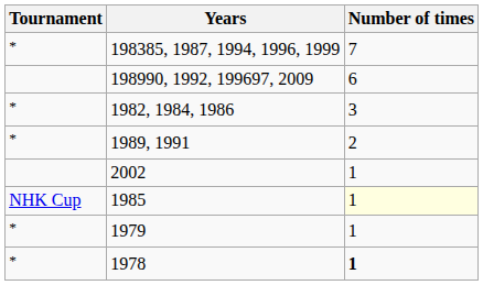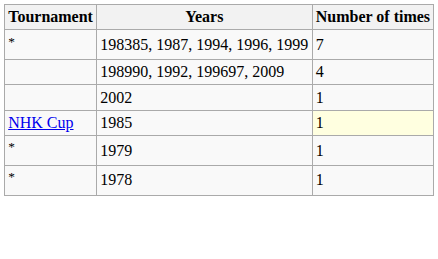 <table class="wikitable">
 <tr>
 <th>Tournament</th>
 <th>Years</th>
 <th>Number of times</th>
 </tr>
 <tr>
 <td><sup>*</sup></td>
 <td>198385, 1987, 1994, 1996, 1999</td>
 <td>7</td>
 </tr>
 <tr>
 <td></td>
 <td>198990, 1992, 199697, 2009</td>
-<td>6</td>
-</tr>
-<tr>
-<td><sup>*</sup></td>
-<td>1982, 1984, 1986</td>
-<td>3</td>
-</tr>
-<tr>
-<td><sup>*</sup></td>
-<td>1989, 1991</td>
-<td>2</td>
+<td>4</td>
 </tr>
 <tr>
 <td></td>
 <td>2002</td>
 <td>1</td>
 </tr>
 <tr>
 <td><a href='#'>NHK Cup</a></td>
 <td>1985</td>
 <td style="background: lightyellow;">1</td>
 </tr>
 <tr>
 <td><sup>*</sup></td>
 <td>1979</td>
 <td>1</td>
 </tr>
 <tr>
 <td><sup>*</sup></td>
 <td>1978</td>
-<td><strong>1</strong></td>
+<td>1</td>
 </tr>
 </table>
